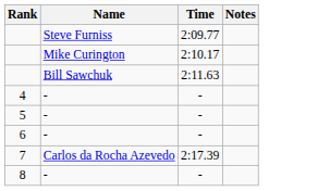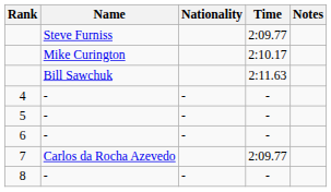 <table class="wikitable sortable" style="text-align:center">
 <tr>
 <th>Rank</th>
 <th>Name</th>
+<th>Nationality</th>
 <th>Time</th>
 <th>Notes</th>
 </tr>
 <tr>
 <td></td>
 <td align=left><a href='#'>Steve Furniss</a></td>
+<td align=left></td>
 <td>2:09.77</td>
 <td></td>
 </tr>
 <tr>
 <td></td>
 <td align=left><a href='#'>Mike Curington</a></td>
+<td align=left></td>
 <td>2:10.17</td>
 <td></td>
 </tr>
 <tr>
 <td></td>
 <td align=left><a href='#'>Bill Sawchuk</a></td>
+<td align=left></td>
 <td>2:11.63</td>
 <td></td>
 </tr>
 <tr>
 <td>4</td>
+<td align=left>-</td>
 <td align=left>-</td>
 <td>-</td>
 <td></td>
 </tr>
 <tr>
 <td>5</td>
 <td align=left>-</td>
+<td align=left>-</td>
 <td>-</td>
 <td></td>
 </tr>
 <tr>
 <td>6</td>
+<td align=left>-</td>
 <td align=left>-</td>
 <td>-</td>
 <td></td>
 </tr>
 <tr>
 <td>7</td>
 <td align=left><a href='#'>Carlos da Rocha Azevedo</a></td>
-<td>2:17.39</td>
+<td align=left></td>
+<td>2:09.77</td>
 <td></td>
 </tr>
 <tr>
 <td>8</td>
 <td align=left>-</td>
+<td align=left>-</td>
 <td>-</td>
 <td></td>
 </tr>
 </table>
